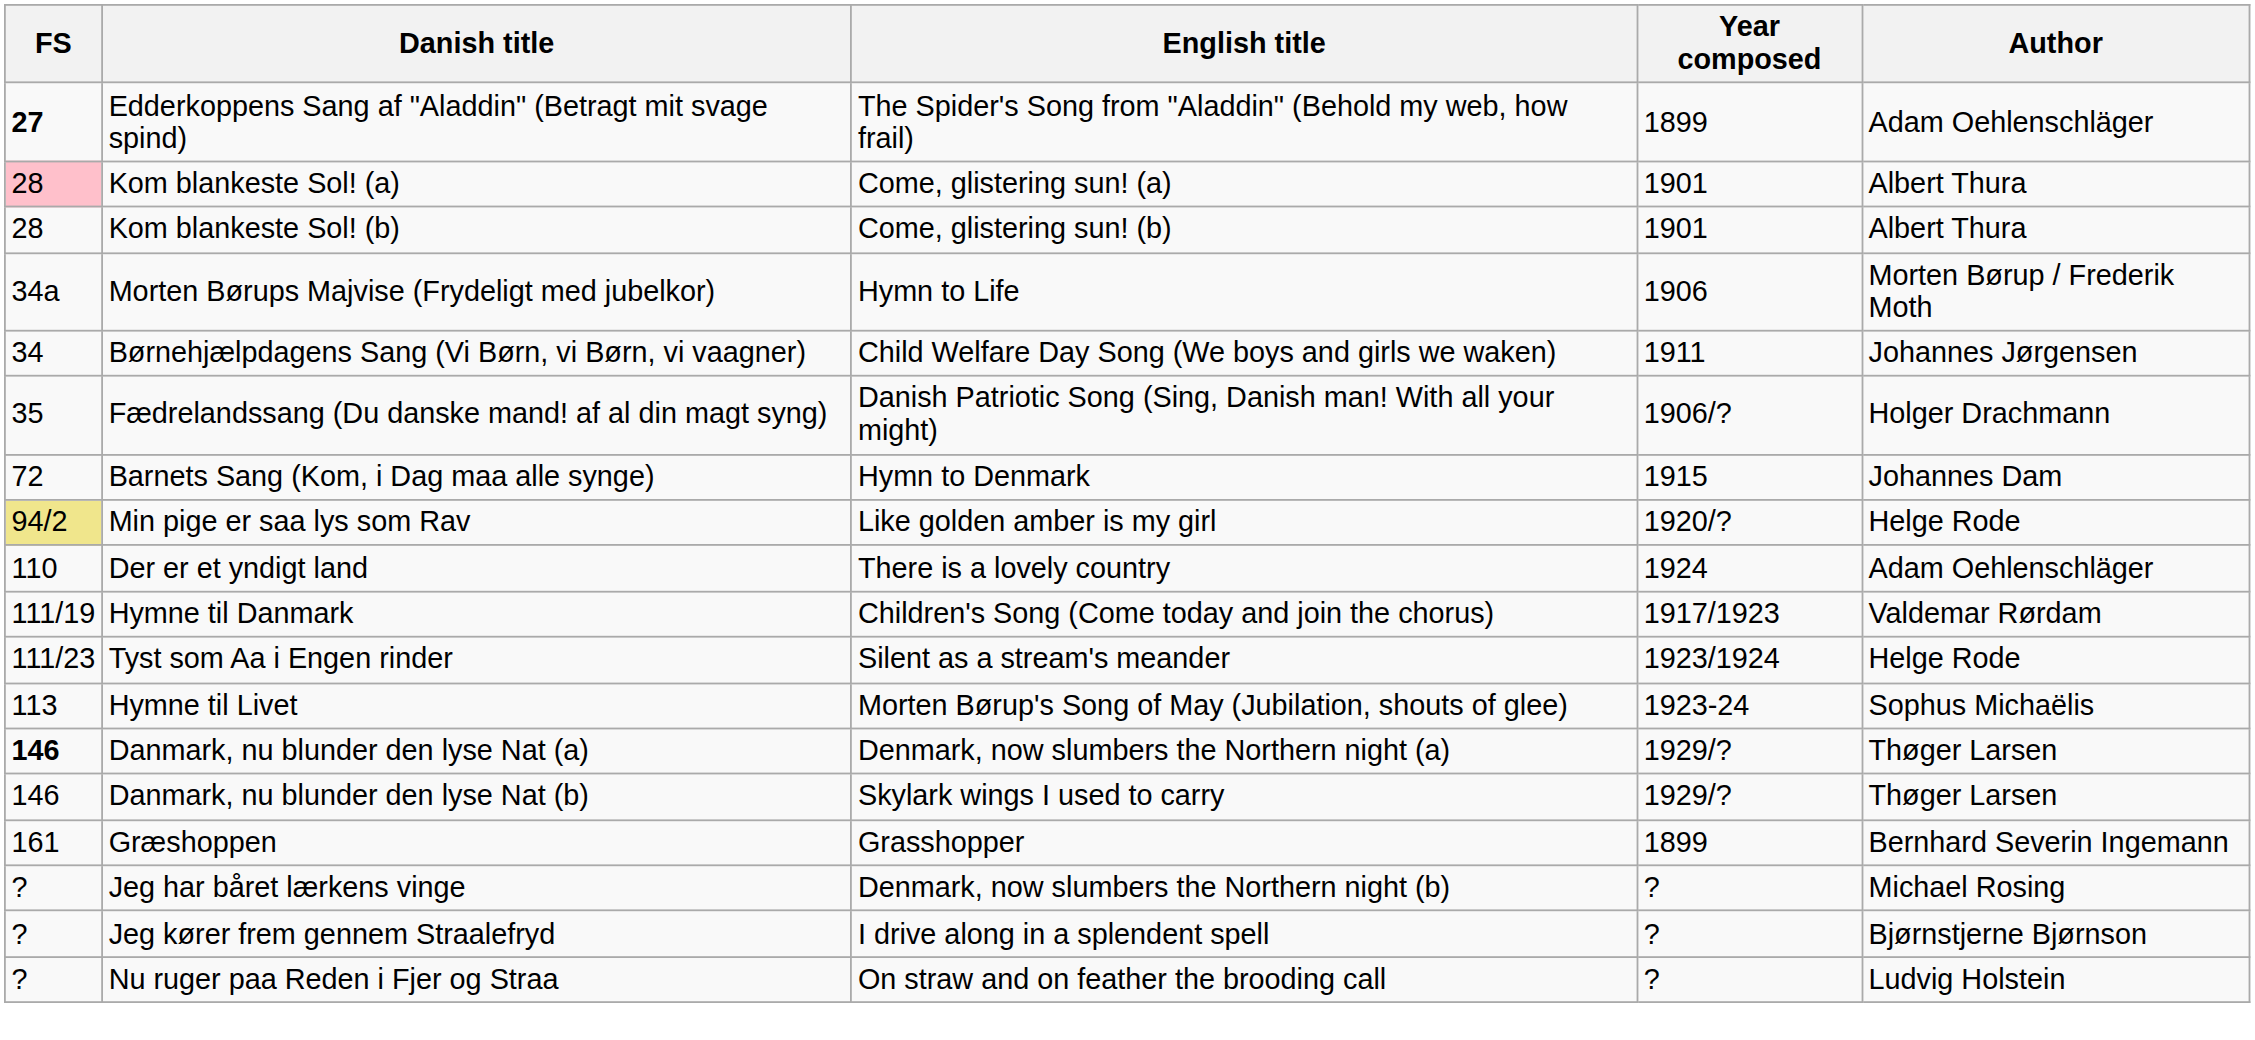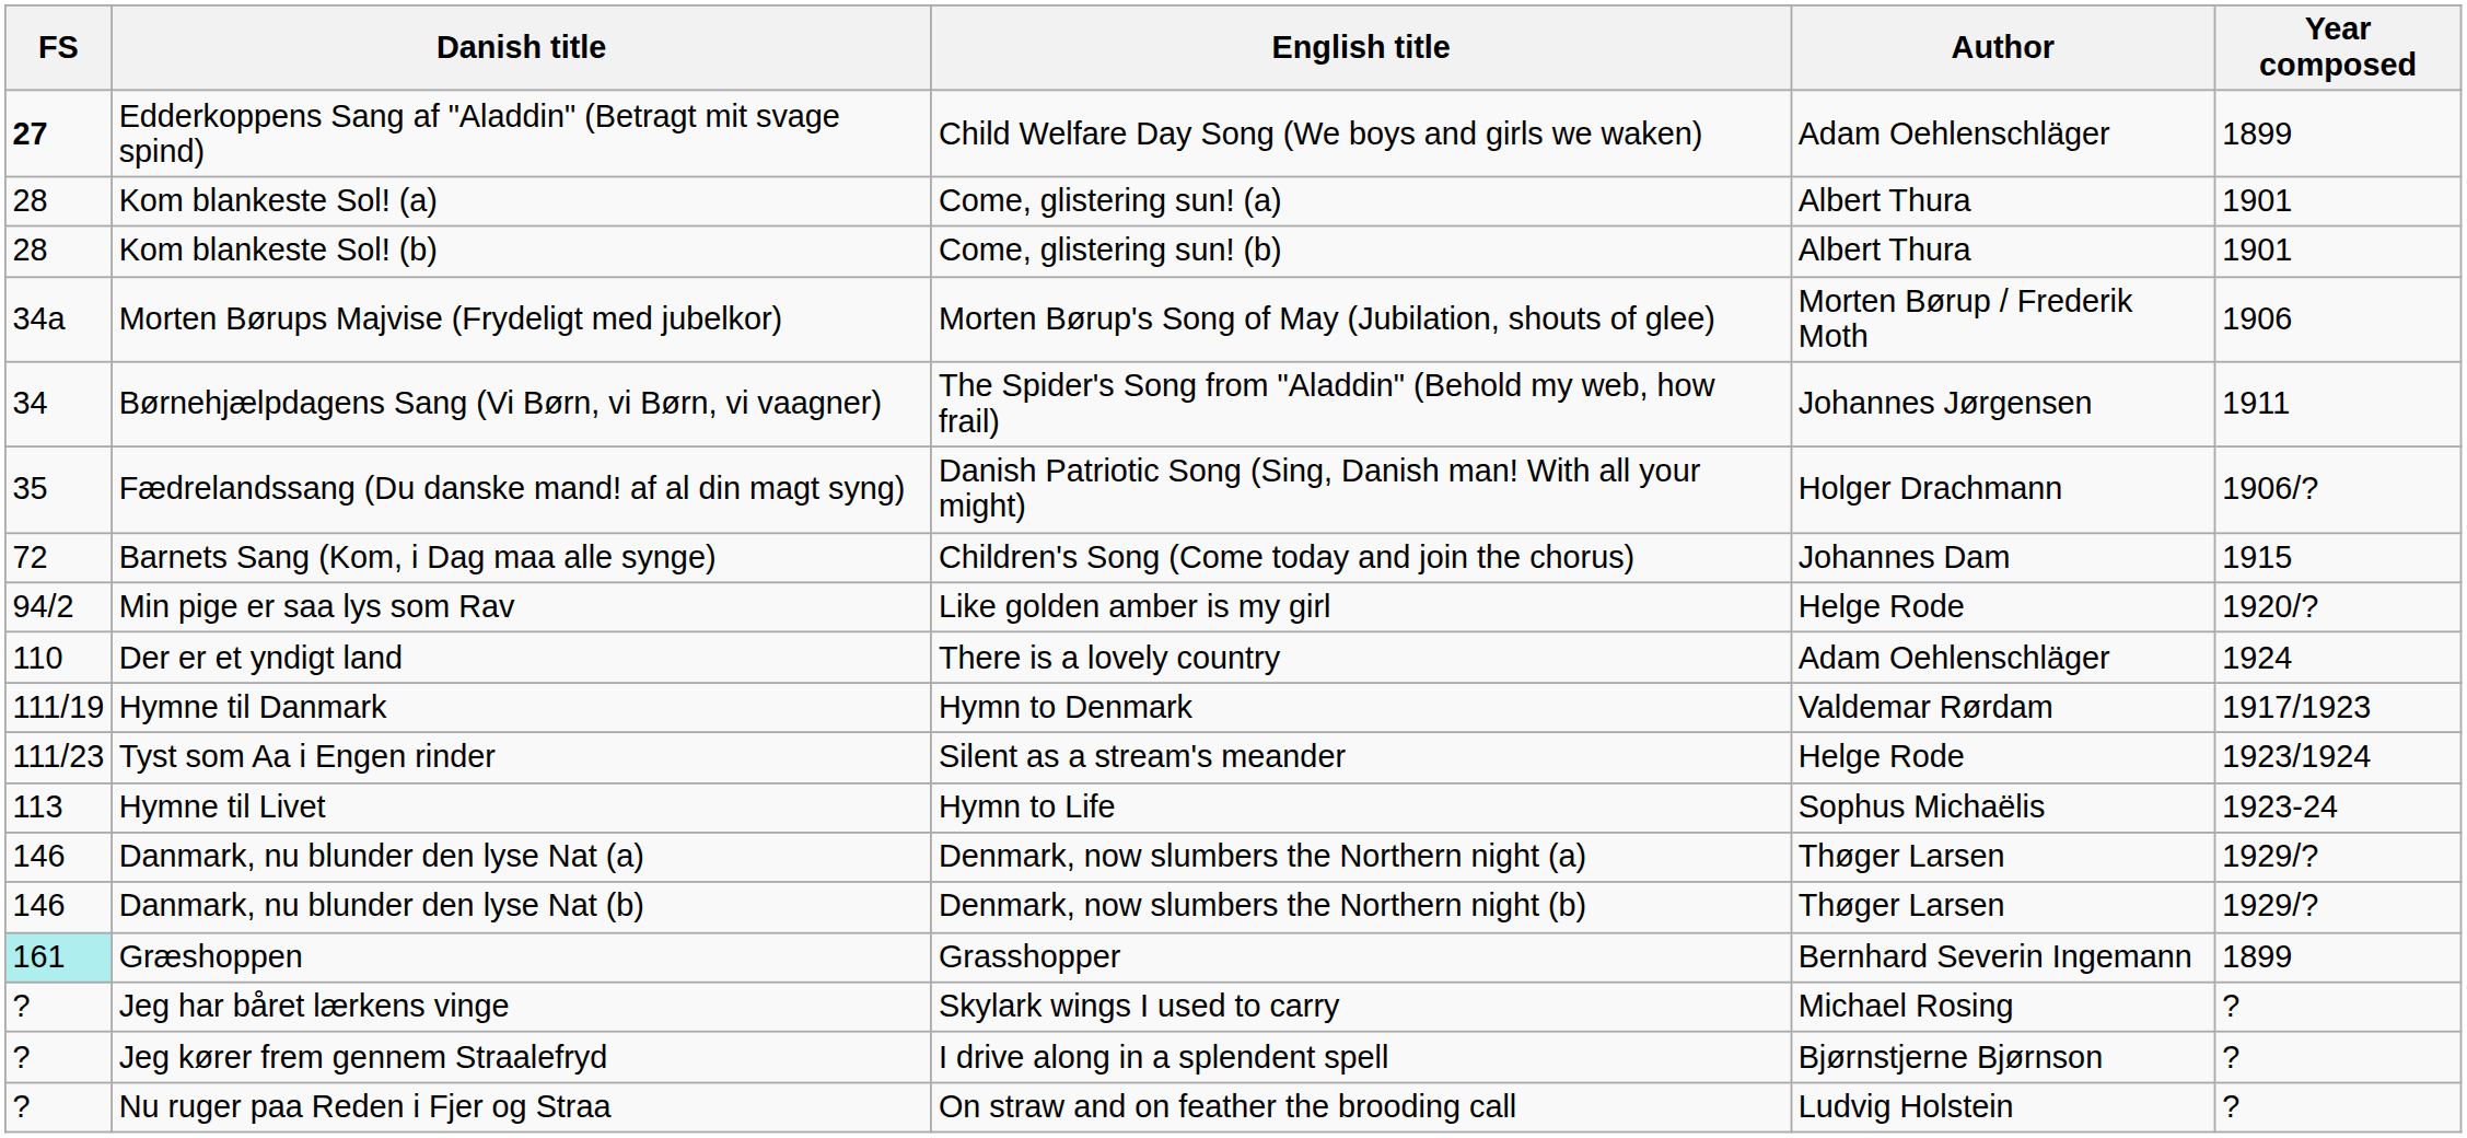 <table class="wikitable center">
 <tr>
 <th>FS</th>
 <th>Danish title</th>
 <th>English title</th>
+<th>Author</th>
 <th>Year composed</th>
-<th>Author</th>
 </tr>
 <tr>
 <td><strong>27</strong></td>
 <td>Edderkoppens Sang af "Aladdin" (Betragt mit svage spind)</td>
-<td>The Spider's Song from "Aladdin" (Behold my web, how frail)</td>
+<td>Child Welfare Day Song (We boys and girls we waken)</td>
+<td>Adam Oehlenschläger</td>
 <td>1899</td>
-<td>Adam Oehlenschläger</td>
 </tr>
 <tr>
-<td style="background: pink;">28</td>
+<td>28</td>
 <td>Kom blankeste Sol! (a)</td>
 <td>Come, glistering sun! (a)</td>
+<td>Albert Thura</td>
 <td>1901</td>
-<td>Albert Thura</td>
 </tr>
 <tr>
 <td>28</td>
 <td>Kom blankeste Sol! (b)</td>
 <td>Come, glistering sun! (b)</td>
+<td>Albert Thura</td>
 <td>1901</td>
-<td>Albert Thura</td>
 </tr>
 <tr>
 <td>34a</td>
 <td>Morten Børups Majvise (Frydeligt med jubelkor)</td>
-<td>Hymn to Life</td>
+<td>Morten Børup's Song of May (Jubilation, shouts of glee)</td>
+<td>Morten Børup / Frederik Moth</td>
 <td>1906</td>
-<td>Morten Børup / Frederik Moth</td>
 </tr>
 <tr>
 <td>34</td>
 <td>Børnehjælpdagens Sang (Vi Børn, vi Børn, vi vaagner)</td>
-<td>Child Welfare Day Song (We boys and girls we waken)</td>
+<td>The Spider's Song from "Aladdin" (Behold my web, how frail)</td>
+<td>Johannes Jørgensen</td>
 <td>1911</td>
-<td>Johannes Jørgensen</td>
 </tr>
 <tr>
 <td>35</td>
 <td>Fædrelandssang (Du danske mand! af al din magt syng)</td>
 <td>Danish Patriotic Song (Sing, Danish man! With all your might)</td>
+<td>Holger Drachmann</td>
 <td>1906/?</td>
-<td>Holger Drachmann</td>
 </tr>
 <tr>
 <td>72</td>
 <td>Barnets Sang (Kom, i Dag maa alle synge)</td>
-<td>Hymn to Denmark</td>
+<td>Children's Song (Come today and join the chorus)</td>
+<td>Johannes Dam</td>
 <td>1915</td>
-<td>Johannes Dam</td>
 </tr>
 <tr>
-<td style="background: khaki;">94/2</td>
+<td>94/2</td>
 <td>Min pige er saa lys som Rav</td>
 <td>Like golden amber is my girl</td>
+<td>Helge Rode</td>
 <td>1920/?</td>
-<td>Helge Rode</td>
 </tr>
 <tr>
 <td>110</td>
 <td>Der er et yndigt land</td>
 <td>There is a lovely country</td>
+<td>Adam Oehlenschläger</td>
 <td>1924</td>
-<td>Adam Oehlenschläger</td>
 </tr>
 <tr>
 <td>111/19</td>
 <td>Hymne til Danmark</td>
-<td>Children's Song (Come today and join the chorus)</td>
+<td>Hymn to Denmark</td>
+<td>Valdemar Rørdam</td>
 <td>1917/1923</td>
-<td>Valdemar Rørdam</td>
 </tr>
 <tr>
 <td>111/23</td>
 <td>Tyst som Aa i Engen rinder</td>
 <td>Silent as a stream's meander</td>
+<td>Helge Rode</td>
 <td>1923/1924</td>
-<td>Helge Rode</td>
 </tr>
 <tr>
 <td>113</td>
 <td>Hymne til Livet</td>
-<td>Morten Børup's Song of May (Jubilation, shouts of glee)</td>
+<td>Hymn to Life</td>
+<td>Sophus Michaëlis</td>
 <td>1923-24</td>
-<td>Sophus Michaëlis</td>
 </tr>
 <tr>
-<td><strong>146</strong></td>
+<td>146</td>
 <td>Danmark, nu blunder den lyse Nat (a)</td>
 <td>Denmark, now slumbers the Northern night (a)</td>
+<td>Thøger Larsen</td>
 <td>1929/?</td>
-<td>Thøger Larsen</td>
 </tr>
 <tr>
 <td>146</td>
 <td>Danmark, nu blunder den lyse Nat (b)</td>
-<td>Skylark wings I used to carry</td>
+<td>Denmark, now slumbers the Northern night (b)</td>
+<td>Thøger Larsen</td>
 <td>1929/?</td>
-<td>Thøger Larsen</td>
 </tr>
 <tr>
-<td>161</td>
+<td style="background: paleturquoise;">161</td>
 <td>Græshoppen</td>
 <td>Grasshopper</td>
+<td>Bernhard Severin Ingemann</td>
 <td>1899</td>
-<td>Bernhard Severin Ingemann</td>
 </tr>
 <tr>
 <td>?</td>
 <td>Jeg har båret lærkens vinge</td>
-<td>Denmark, now slumbers the Northern night (b)</td>
+<td>Skylark wings I used to carry</td>
+<td>Michael Rosing</td>
 <td>?</td>
-<td>Michael Rosing</td>
 </tr>
 <tr>
 <td>?</td>
 <td>Jeg kører frem gennem Straalefryd</td>
 <td>I drive along in a splendent spell</td>
+<td>Bjørnstjerne Bjørnson</td>
 <td>?</td>
-<td>Bjørnstjerne Bjørnson</td>
 </tr>
 <tr>
 <td>?</td>
 <td>Nu ruger paa Reden i Fjer og Straa</td>
 <td>On straw and on feather the brooding call</td>
+<td>Ludvig Holstein</td>
 <td>?</td>
-<td>Ludvig Holstein</td>
 </tr>
 </table>
